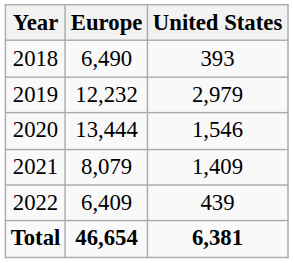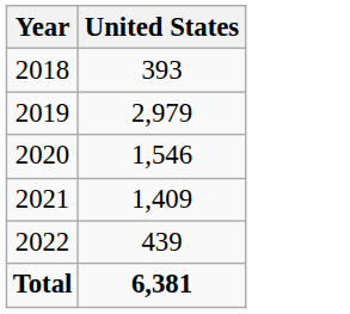 <table class="wikitable" style="float:center; clear:center; margin:0 0 1em 1em; text-align:center;">
 <tr>
 <th>Year</th>
-<th>Europe</th>
 <th>United States</th>
 </tr>
 <tr>
 <td>2018</td>
-<td>6,490</td>
 <td>393</td>
 </tr>
 <tr>
 <td>2019</td>
-<td>12,232</td>
 <td>2,979</td>
 </tr>
 <tr>
 <td>2020</td>
-<td>13,444</td>
 <td>1,546</td>
 </tr>
 <tr>
 <td>2021</td>
-<td>8,079</td>
 <td>1,409</td>
 </tr>
 <tr>
 <td>2022</td>
-<td>6,409</td>
 <td>439</td>
 </tr>
 <tr>
 <td><strong>Total</strong></td>
-<td><strong>46,654</strong></td>
 <td><strong>6,381</strong></td>
 </tr>
 </table>
